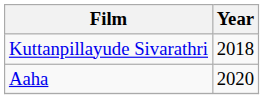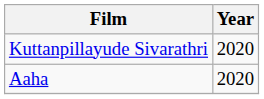 <table class="wikitable sortable">
 <tr>
 <th>Film</th>
 <th>Year</th>
 </tr>
 <tr>
 <td><a href='#'>Kuttanpillayude Sivarathri</a></td>
-<td>2018</td>
+<td>2020</td>
 </tr>
 <tr>
 <td><a href='#'>Aaha</a></td>
 <td>2020</td>
 </tr>
 <tr>
 </tr>
 </table>
